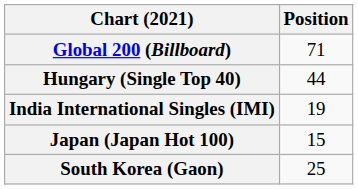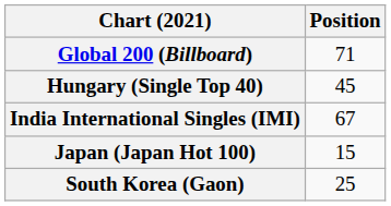 <table class="wikitable sortable plainrowheaders" style="text-align:center">
 <tr>
 <th scope="col">Chart (2021)</th>
 <th scope="col">Position</th>
 </tr>
 <tr>
 <th scope="row"><a href='#'>Global 200</a> (<em>Billboard</em>)</th>
 <td>71</td>
 </tr>
 <tr>
 <th scope="row">Hungary (Single Top 40)</th>
-<td>44</td>
+<td>45</td>
 </tr>
 <tr>
 <th scope="row">India International Singles (IMI)</th>
-<td>19</td>
+<td>67</td>
 </tr>
 <tr>
 <th scope="row">Japan (Japan Hot 100)</th>
 <td>15</td>
 </tr>
 <tr>
 <th scope="row">South Korea (Gaon)</th>
 <td>25</td>
 </tr>
 </table>
